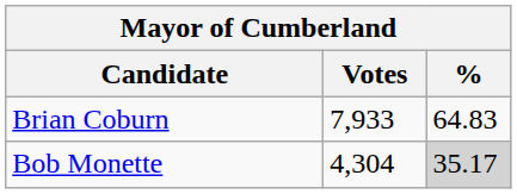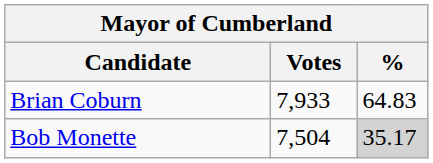 <table class="wikitable">
 <tr>
 <th colspan="3">Mayor of Cumberland</th>
 </tr>
 <tr>
 <th style="width: 170px">Candidate</th>
 <th style="width: 50px">Votes</th>
 <th style="width: 40px">%</th>
 </tr>
 <tr>
 <td><a href='#'>Brian Coburn</a></td>
 <td>7,933</td>
 <td>64.83</td>
 </tr>
 <tr>
 <td><a href='#'>Bob Monette</a></td>
-<td>4,304</td>
+<td>7,504</td>
 <td style="background: lightgrey;">35.17</td>
 </tr>
 </table>
